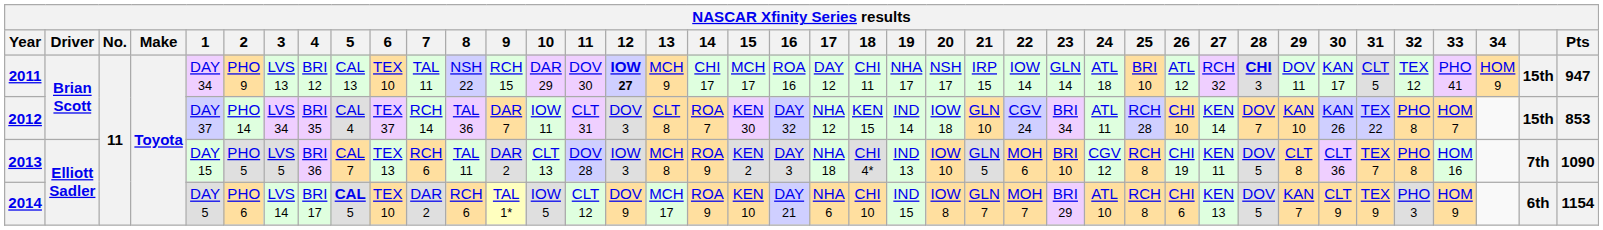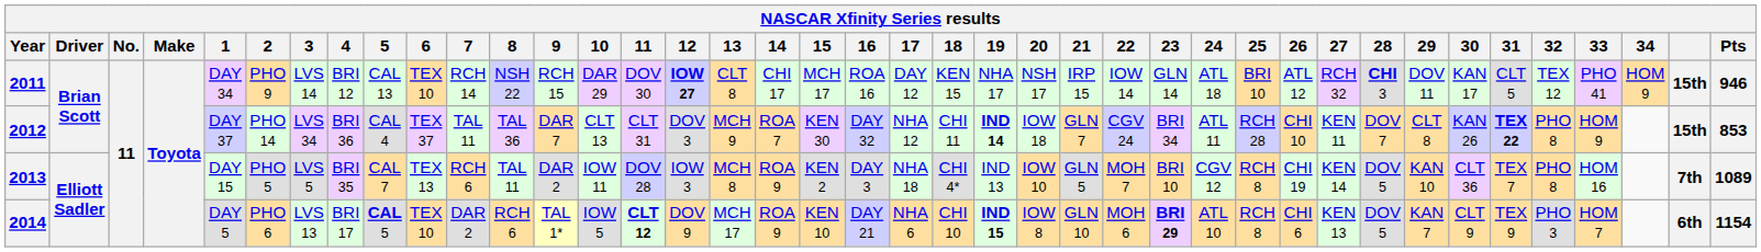 <table class="wikitable mw-collapsible mw-collapsed" style="text-align:center; font-size:75%">
 <tr>
 <th colspan="42"><a href='#'>NASCAR Xfinity Series</a> results</th>
 </tr>
 <tr>
 <th>Year</th>
 <th>Driver</th>
 <th>No.</th>
 <th>Make</th>
 <th>1</th>
 <th>2</th>
 <th>3</th>
 <th>4</th>
 <th>5</th>
 <th>6</th>
 <th>7</th>
 <th>8</th>
 <th>9</th>
 <th>10</th>
 <th>11</th>
 <th>12</th>
 <th>13</th>
 <th>14</th>
 <th>15</th>
 <th>16</th>
 <th>17</th>
 <th>18</th>
 <th>19</th>
 <th>20</th>
 <th>21</th>
 <th>22</th>
 <th>23</th>
 <th>24</th>
 <th>25</th>
 <th>26</th>
 <th>27</th>
 <th>28</th>
 <th>29</th>
 <th>30</th>
 <th>31</th>
 <th>32</th>
 <th>33</th>
 <th>34</th>
 <th></th>
 <th>Pts</th>
 </tr>
 <tr>
 <th><a href='#'>2011</a></th>
 <th rowspan=2><a href='#'>Brian Scott</a></th>
 <th rowspan=4>11</th>
 <th rowspan=4><a href='#'>Toyota</a></th>
 <td style="background:#EFCFFF;"><a href='#'>DAY</a><br><small>34</small></td>
 <td style="background:#FFDF9F;"><a href='#'>PHO</a><br><small>9</small></td>
-<td style="background:#DFFFDF;"><a href='#'>LVS</a><br><small>13</small></td>
+<td style="background:#DFFFDF;"><a href='#'>LVS</a><br><small>14</small></td>
 <td style="background:#DFFFDF;"><a href='#'>BRI</a><br><small>12</small></td>
 <td style="background:#DFFFDF;"><a href='#'>CAL</a><br><small>13</small></td>
 <td style="background:#FFDF9F;"><a href='#'>TEX</a><br><small>10</small></td>
-<td style="background:#DFFFDF;"><a href='#'>TAL</a><br><small>11</small></td>
+<td style="background:#DFFFDF;"><a href='#'>RCH</a><br><small>14</small></td>
 <td style="background:#CFCFFF;"><a href='#'>NSH</a><br><small>22</small></td>
 <td style="background:#DFFFDF;"><a href='#'>RCH</a><br><small>15</small></td>
 <td style="background:#EFCFFF;"><a href='#'>DAR</a><br><small>29</small></td>
 <td style="background:#EFCFFF;"><a href='#'>DOV</a><br><small>30</small></td>
 <td style="background:#CFCFFF;"><strong><a href='#'>IOW</a><br><small>27</small></strong></td>
-<td style="background:#FFDF9F;"><a href='#'>MCH</a><br><small>9</small></td>
+<td style="background:#FFDF9F;"><a href='#'>CLT</a><br><small>8</small></td>
 <td style="background:#DFFFDF;"><a href='#'>CHI</a><br><small>17</small></td>
 <td style="background:#DFFFDF;"><a href='#'>MCH</a><br><small>17</small></td>
 <td style="background:#DFFFDF;"><a href='#'>ROA</a><br><small>16</small></td>
 <td style="background:#DFFFDF;"><a href='#'>DAY</a><br><small>12</small></td>
-<td style="background:#DFFFDF;"><a href='#'>CHI</a><br><small>11</small></td>
+<td style="background:#DFFFDF;"><a href='#'>KEN</a><br><small>15</small></td>
 <td style="background:#DFFFDF;"><a href='#'>NHA</a><br><small>17</small></td>
 <td style="background:#DFFFDF;"><a href='#'>NSH</a><br><small>17</small></td>
 <td style="background:#DFFFDF;"><a href='#'>IRP</a><br><small>15</small></td>
 <td style="background:#DFFFDF;"><a href='#'>IOW</a><br><small>14</small></td>
 <td style="background:#DFFFDF;"><a href='#'>GLN</a><br><small>14</small></td>
 <td style="background:#DFFFDF;"><a href='#'>ATL</a><br><small>18</small></td>
 <td style="background:#FFDF9F;"><a href='#'>BRI</a><br><small>10</small></td>
 <td style="background:#DFFFDF;"><a href='#'>ATL</a><br><small>12</small></td>
 <td style="background:#EFCFFF;"><a href='#'>RCH</a><br><small>32</small></td>
 <td style="background:#DFDFDF;"><strong><a href='#'>CHI</a></strong><br><small>3</small></td>
 <td style="background:#DFFFDF;"><a href='#'>DOV</a><br><small>11</small></td>
 <td style="background:#DFFFDF;"><a href='#'>KAN</a><br><small>17</small></td>
 <td style="background:#DFDFDF;"><a href='#'>CLT</a><br><small>5</small></td>
 <td style="background:#DFFFDF;"><a href='#'>TEX</a><br><small>12</small></td>
 <td style="background:#EFCFFF;"><a href='#'>PHO</a><br><small>41</small></td>
 <td style="background:#FFDF9F;"><a href='#'>HOM</a><br><small>9</small></td>
 <th>15th</th>
-<th>947</th>
+<th>946</th>
 </tr>
 <tr>
 <th><a href='#'>2012</a></th>
 <td style="background:#CFCFFF;"><a href='#'>DAY</a><br><small>37</small></td>
 <td style="background:#DFFFDF;"><a href='#'>PHO</a><br><small>14</small></td>
 <td style="background:#EFCFFF;"><a href='#'>LVS</a><br><small>34</small></td>
-<td style="background:#EFCFFF;"><a href='#'>BRI</a><br><small>35</small></td>
+<td style="background:#EFCFFF;"><a href='#'>BRI</a><br><small>36</small></td>
 <td style="background:#DFDFDF;"><a href='#'>CAL</a><br><small>4</small></td>
 <td style="background:#EFCFFF;"><a href='#'>TEX</a><br><small>37</small></td>
-<td style="background:#DFFFDF;"><a href='#'>RCH</a><br><small>14</small></td>
+<td style="background:#DFFFDF;"><a href='#'>TAL</a><br><small>11</small></td>
 <td style="background:#EFCFFF;"><a href='#'>TAL</a><br><small>36</small></td>
 <td style="background:#FFDF9F;"><a href='#'>DAR</a><br><small>7</small></td>
-<td style="background:#DFFFDF;"><a href='#'>IOW</a><br><small>11</small></td>
+<td style="background:#DFFFDF;"><a href='#'>CLT</a><br><small>13</small></td>
 <td style="background:#EFCFFF;"><a href='#'>CLT</a><br><small>31</small></td>
 <td style="background:#DFDFDF;"><a href='#'>DOV</a><br><small>3</small></td>
-<td style="background:#FFDF9F;"><a href='#'>CLT</a><br><small>8</small></td>
+<td style="background:#FFDF9F;"><a href='#'>MCH</a><br><small>9</small></td>
 <td style="background:#FFDF9F;"><a href='#'>ROA</a><br><small>7</small></td>
 <td style="background:#EFCFFF;"><a href='#'>KEN</a><br><small>30</small></td>
 <td style="background:#CFCFFF;"><a href='#'>DAY</a><br><small>32</small></td>
 <td style="background:#DFFFDF;"><a href='#'>NHA</a><br><small>12</small></td>
-<td style="background:#DFFFDF;"><a href='#'>KEN</a><br><small>15</small></td>
-<td style="background:#DFFFDF;"><a href='#'>IND</a><br><small>14</small></td>
+<td style="background:#DFFFDF;"><a href='#'>CHI</a><br><small>11</small></td>
+<td style="background:#DFFFDF;"><strong><a href='#'>IND</a><br><small>14</small></strong></td>
 <td style="background:#DFFFDF;"><a href='#'>IOW</a><br><small>18</small></td>
-<td style="background:#FFDF9F;"><a href='#'>GLN</a><br><small>10</small></td>
+<td style="background:#FFDF9F;"><a href='#'>GLN</a><br><small>7</small></td>
 <td style="background:#CFCFFF;"><a href='#'>CGV</a><br><small>24</small></td>
 <td style="background:#EFCFFF;"><a href='#'>BRI</a><br><small>34</small></td>
 <td style="background:#DFFFDF;"><a href='#'>ATL</a><br><small>11</small></td>
 <td style="background:#CFCFFF;"><a href='#'>RCH</a><br><small>28</small></td>
 <td style="background:#FFDF9F;"><a href='#'>CHI</a><br><small>10</small></td>
-<td style="background:#DFFFDF;"><a href='#'>KEN</a><br><small>14</small></td>
+<td style="background:#DFFFDF;"><a href='#'>KEN</a><br><small>11</small></td>
 <td style="background:#FFDF9F;"><a href='#'>DOV</a><br><small>7</small></td>
-<td style="background:#FFDF9F;"><a href='#'>KAN</a><br><small>10</small></td>
+<td style="background:#FFDF9F;"><a href='#'>CLT</a><br><small>8</small></td>
 <td style="background:#CFCFFF;"><a href='#'>KAN</a><br><small>26</small></td>
-<td style="background:#CFCFFF;"><a href='#'>TEX</a><br><small>22</small></td>
+<td style="background:#CFCFFF;"><strong><a href='#'>TEX</a><br><small>22</small></strong></td>
 <td style="background:#FFDF9F;"><a href='#'>PHO</a><br><small>8</small></td>
-<td style="background:#FFDF9F;"><a href='#'>HOM</a><br><small>7</small></td>
+<td style="background:#FFDF9F;"><a href='#'>HOM</a><br><small>9</small></td>
 <td></td>
 <th>15th</th>
 <th>853</th>
 </tr>
 <tr>
 <th><a href='#'>2013</a></th>
 <th rowspan=2><a href='#'>Elliott Sadler</a></th>
 <td style="background:#DFFFDF;"><a href='#'>DAY</a><br><small>15</small></td>
 <td style="background:#DFDFDF;"><a href='#'>PHO</a><br><small>5</small></td>
 <td style="background:#DFDFDF;"><a href='#'>LVS</a><br><small>5</small></td>
-<td style="background:#EFCFFF;"><a href='#'>BRI</a><br><small>36</small></td>
+<td style="background:#EFCFFF;"><a href='#'>BRI</a><br><small>35</small></td>
 <td style="background:#FFDF9F;"><a href='#'>CAL</a><br><small>7</small></td>
 <td style="background:#DFFFDF;"><a href='#'>TEX</a><br><small>13</small></td>
 <td style="background:#FFDF9F;"><a href='#'>RCH</a><br><small>6</small></td>
 <td style="background:#DFFFDF;"><a href='#'>TAL</a><br><small>11</small></td>
 <td style="background:#DFDFDF;"><a href='#'>DAR</a><br><small>2</small></td>
-<td style="background:#DFFFDF;"><a href='#'>CLT</a><br><small>13</small></td>
+<td style="background:#DFFFDF;"><a href='#'>IOW</a><br><small>11</small></td>
 <td style="background:#CFCFFF;"><a href='#'>DOV</a><br><small>28</small></td>
 <td style="background:#DFDFDF;"><a href='#'>IOW</a><br><small>3</small></td>
 <td style="background:#FFDF9F;"><a href='#'>MCH</a><br><small>8</small></td>
 <td style="background:#FFDF9F;"><a href='#'>ROA</a><br><small>9</small></td>
 <td style="background:#DFDFDF;"><a href='#'>KEN</a><br><small>2</small></td>
 <td style="background:#DFDFDF;"><a href='#'>DAY</a><br><small>3</small></td>
 <td style="background:#DFFFDF;"><a href='#'>NHA</a><br><small>18</small></td>
 <td style="background:#DFDFDF;"><a href='#'>CHI</a><br><small>4*</small></td>
 <td style="background:#DFFFDF;"><a href='#'>IND</a><br><small>13</small></td>
 <td style="background:#FFDF9F;"><a href='#'>IOW</a><br><small>10</small></td>
 <td style="background:#DFDFDF;"><a href='#'>GLN</a><br><small>5</small></td>
-<td style="background:#FFDF9F;"><a href='#'>MOH</a><br><small>6</small></td>
+<td style="background:#FFDF9F;"><a href='#'>MOH</a><br><small>7</small></td>
 <td style="background:#FFDF9F;"><a href='#'>BRI</a><br><small>10</small></td>
 <td style="background:#DFFFDF;"><a href='#'>CGV</a><br><small>12</small></td>
 <td style="background:#FFDF9F;"><a href='#'>RCH</a><br><small>8</small></td>
 <td style="background:#DFFFDF;"><a href='#'>CHI</a><br><small>19</small></td>
-<td style="background:#DFFFDF;"><a href='#'>KEN</a><br><small>11</small></td>
+<td style="background:#DFFFDF;"><a href='#'>KEN</a><br><small>14</small></td>
 <td style="background:#DFDFDF;"><a href='#'>DOV</a><br><small>5</small></td>
-<td style="background:#FFDF9F;"><a href='#'>CLT</a><br><small>8</small></td>
+<td style="background:#FFDF9F;"><a href='#'>KAN</a><br><small>10</small></td>
 <td style="background:#EFCFFF;"><a href='#'>CLT</a><br><small>36</small></td>
 <td style="background:#FFDF9F;"><a href='#'>TEX</a><br><small>7</small></td>
 <td style="background:#FFDF9F;"><a href='#'>PHO</a><br><small>8</small></td>
 <td style="background:#DFFFDF;"><a href='#'>HOM</a><br><small>16</small></td>
 <td></td>
 <th>7th</th>
-<th>1090</th>
+<th>1089</th>
 </tr>
 <tr>
 <th><a href='#'>2014</a></th>
 <td style="background:#DFDFDF;"><a href='#'>DAY</a><br><small>5</small></td>
 <td style="background:#FFDF9F;"><a href='#'>PHO</a><br><small>6</small></td>
-<td style="background:#DFFFDF;"><a href='#'>LVS</a><br><small>14</small></td>
+<td style="background:#DFFFDF;"><a href='#'>LVS</a><br><small>13</small></td>
 <td style="background:#DFFFDF;"><a href='#'>BRI</a><br><small>17</small></td>
 <td style="background:#DFDFDF;"><strong><a href='#'>CAL</a></strong><br><small>5</small></td>
 <td style="background:#FFDF9F;"><a href='#'>TEX</a><br><small>10</small></td>
 <td style="background:#DFDFDF;"><a href='#'>DAR</a><br><small>2</small></td>
 <td style="background:#FFDF9F;"><a href='#'>RCH</a><br><small>6</small></td>
 <td style="background:#FFFFBF;"><a href='#'>TAL</a><br><small>1*</small></td>
 <td style="background:#DFDFDF;"><a href='#'>IOW</a><br><small>5</small></td>
-<td style="background:#DFFFDF;"><a href='#'>CLT</a><br><small>12</small></td>
+<td style="background:#DFFFDF;"><strong><a href='#'>CLT</a><br><small>12</small></strong></td>
 <td style="background:#FFDF9F;"><a href='#'>DOV</a><br><small>9</small></td>
 <td style="background:#DFFFDF;"><a href='#'>MCH</a><br><small>17</small></td>
 <td style="background:#FFDF9F;"><a href='#'>ROA</a><br><small>9</small></td>
 <td style="background:#FFDF9F;"><a href='#'>KEN</a><br><small>10</small></td>
 <td style="background:#CFCFFF;"><a href='#'>DAY</a><br><small>21</small></td>
 <td style="background:#FFDF9F;"><a href='#'>NHA</a><br><small>6</small></td>
 <td style="background:#FFDF9F;"><a href='#'>CHI</a><br><small>10</small></td>
-<td style="background:#DFFFDF;"><a href='#'>IND</a><br><small>15</small></td>
+<td style="background:#DFFFDF;"><strong><a href='#'>IND</a><br><small>15</small></strong></td>
 <td style="background:#FFDF9F;"><a href='#'>IOW</a><br><small>8</small></td>
-<td style="background:#FFDF9F;"><a href='#'>GLN</a><br><small>7</small></td>
-<td style="background:#FFDF9F;"><a href='#'>MOH</a><br><small>7</small></td>
-<td style="background:#EFCFFF;"><a href='#'>BRI</a><br><small>29</small></td>
+<td style="background:#FFDF9F;"><a href='#'>GLN</a><br><small>10</small></td>
+<td style="background:#FFDF9F;"><a href='#'>MOH</a><br><small>6</small></td>
+<td style="background:#EFCFFF;"><strong><a href='#'>BRI</a><br><small>29</small></strong></td>
 <td style="background:#FFDF9F;"><a href='#'>ATL</a><br><small>10</small></td>
 <td style="background:#FFDF9F;"><a href='#'>RCH</a><br><small>8</small></td>
 <td style="background:#FFDF9F;"><a href='#'>CHI</a><br><small>6</small></td>
 <td style="background:#DFFFDF;"><a href='#'>KEN</a><br><small>13</small></td>
 <td style="background:#DFDFDF;"><a href='#'>DOV</a><br><small>5</small></td>
 <td style="background:#FFDF9F;"><a href='#'>KAN</a><br><small>7</small></td>
 <td style="background:#FFDF9F;"><a href='#'>CLT</a><br><small>9</small></td>
 <td style="background:#FFDF9F;"><a href='#'>TEX</a><br><small>9</small></td>
 <td style="background:#DFDFDF;"><a href='#'>PHO</a><br><small>3</small></td>
-<td style="background:#FFDF9F;"><a href='#'>HOM</a><br><small>9</small></td>
+<td style="background:#FFDF9F;"><a href='#'>HOM</a><br><small>7</small></td>
 <td></td>
 <th>6th</th>
 <th>1154</th>
 </tr>
 </table>
